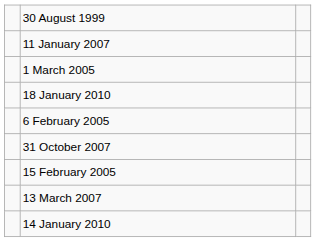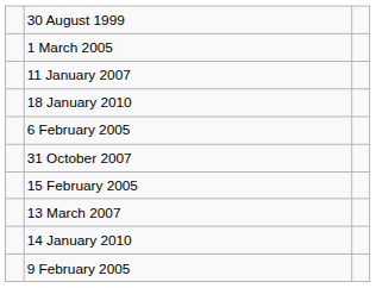 <table class="wikitable" style="font-size: 89%; float: left; width: 26em; margin-right: 1em; height: 280px">
 <tr>
 <td></td>
 <td>30 August 1999</td>
 <td></td>
 </tr>
 <tr>
 <td></td>
-<td>11 January 2007</td>
+<td>1 March 2005</td>
 <td></td>
 </tr>
 <tr>
 <td></td>
-<td>1 March 2005</td>
+<td>11 January 2007</td>
 <td></td>
 </tr>
 <tr>
 <td></td>
 <td>18 January 2010</td>
 <td></td>
 </tr>
 <tr>
 <td></td>
 <td>6 February 2005</td>
 <td></td>
 </tr>
 <tr>
 <td></td>
 <td>31 October 2007</td>
 <td></td>
 </tr>
 <tr>
 <td></td>
 <td>15 February 2005</td>
 <td></td>
 </tr>
 <tr>
 <td></td>
 <td>13 March 2007</td>
 <td></td>
 </tr>
 <tr>
 <td></td>
 <td>14 January 2010</td>
 <td></td>
 </tr>
+<tr>
+<td></td>
+<td>9 February 2005</td>
+<td></td>
+</tr>
 </table>
